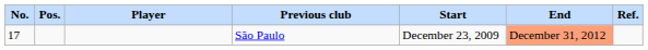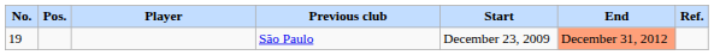 <table class="wikitable sortable" style="text-align:left; font-size:95%;">
 <tr>
 <th style="background:#c2ddff; width:30px;"><strong>No.</strong></th>
 <th style="background:#c2ddff; width:30px;"><strong>Pos.</strong></th>
 <th style="background:#c2ddff; width:200px;"><strong>Player</strong></th>
 <th style="background:#c2ddff; width:200px;"><strong>Previous club</strong></th>
 <th style="background:#c2ddff; width:125px;"><strong>Start</strong></th>
 <th style="background:#c2ddff; width:125px;"><strong>End</strong></th>
 <th style="background:#c2ddff; width:30px;"><strong>Ref.</strong></th>
 </tr>
 <tr>
-<td>17</td>
+<td>19</td>
 <td align=center></td>
 <td></td>
 <td> <a href='#'>São Paulo</a></td>
 <td>December 23, 2009</td>
 <td style="background: lightsalmon;">December 31, 2012</td>
 <td></td>
 </tr>
 </table>
